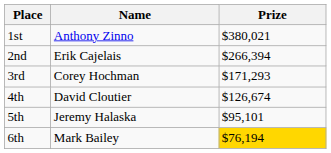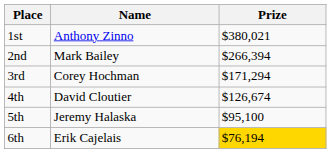 <table class="wikitable">
 <tr>
 <th style="width:50px;">Place</th>
 <th style="width:200px;">Name</th>
 <th style="width:125px;">Prize</th>
 </tr>
 <tr>
 <td>1st</td>
 <td> <a href='#'>Anthony Zinno</a></td>
 <td>$380,021</td>
 </tr>
 <tr>
 <td>2nd</td>
-<td> Erik Cajelais</td>
+<td> Mark Bailey</td>
 <td>$266,394</td>
 </tr>
 <tr>
 <td>3rd</td>
 <td> Corey Hochman</td>
-<td>$171,293</td>
+<td>$171,294</td>
 </tr>
 <tr>
 <td>4th</td>
 <td> David Cloutier</td>
 <td>$126,674</td>
 </tr>
 <tr>
 <td>5th</td>
 <td> Jeremy Halaska</td>
-<td>$95,101</td>
+<td>$95,100</td>
 </tr>
 <tr>
 <td>6th</td>
-<td> Mark Bailey</td>
+<td> Erik Cajelais</td>
 <td style="background: gold;">$76,194</td>
 </tr>
 </table>
